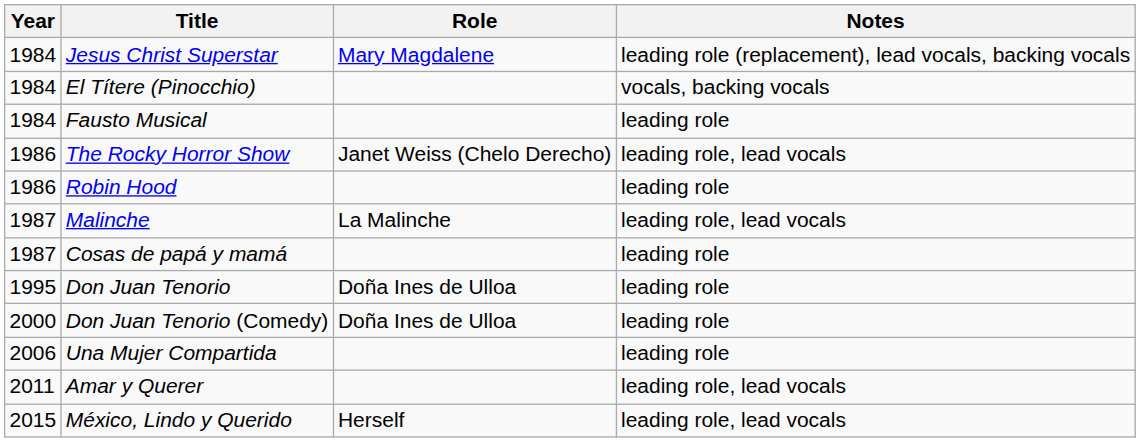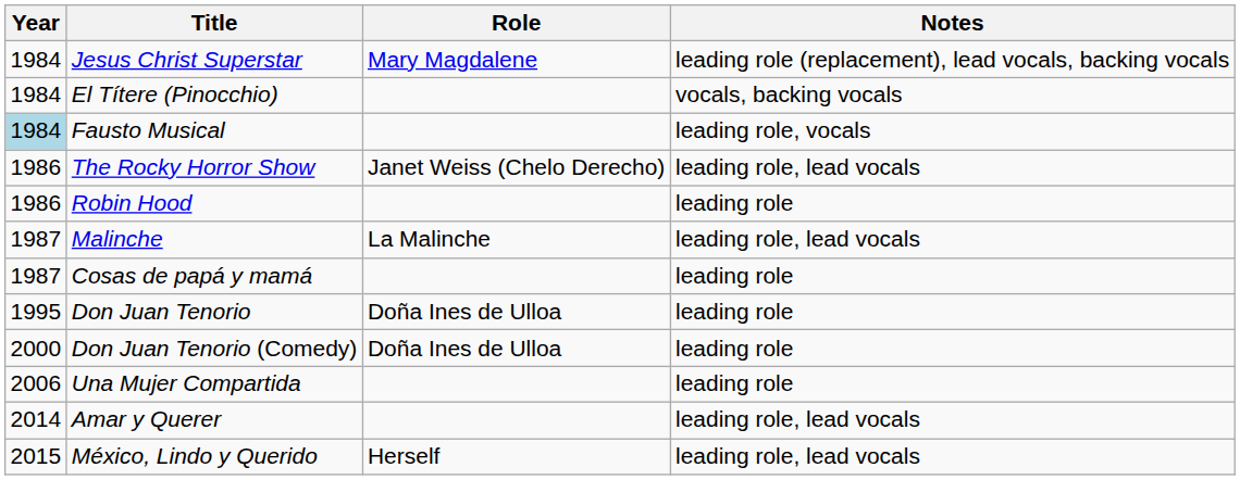 <table class="wikitable sortable">
 <tr>
 <th>Year</th>
 <th>Title</th>
 <th>Role</th>
 <th class="unsortable">Notes</th>
 </tr>
 <tr>
 <td>1984</td>
 <td><em><a href='#'>Jesus Christ Superstar</a></em></td>
 <td><a href='#'>Mary Magdalene</a></td>
 <td>leading role (replacement), lead vocals, backing vocals</td>
 </tr>
 <tr>
 <td>1984</td>
 <td><em>El Títere (Pinocchio)</em></td>
 <td></td>
 <td>vocals, backing vocals</td>
 </tr>
 <tr>
-<td>1984</td>
+<td style="background: lightblue;">1984</td>
 <td><em>Fausto Musical</em></td>
 <td></td>
-<td>leading role</td>
+<td>leading role, vocals</td>
 </tr>
 <tr>
 <td>1986</td>
 <td><em><a href='#'>The Rocky Horror Show</a></em></td>
 <td>Janet Weiss (Chelo Derecho)</td>
 <td>leading role, lead vocals</td>
 </tr>
 <tr>
 <td>1986</td>
 <td><em><a href='#'>Robin Hood</a></em></td>
 <td></td>
 <td>leading role</td>
 </tr>
 <tr>
 <td>1987</td>
 <td><em><a href='#'>Malinche</a></em></td>
 <td>La Malinche</td>
 <td>leading role, lead vocals</td>
 </tr>
 <tr>
 <td>1987</td>
 <td><em>Cosas de papá y mamá</em></td>
 <td></td>
 <td>leading role</td>
 </tr>
 <tr>
 <td>1995</td>
 <td><em>Don Juan Tenorio</em></td>
 <td>Doña Ines de Ulloa</td>
 <td>leading role</td>
 </tr>
 <tr>
 <td>2000</td>
 <td><em>Don Juan Tenorio</em> (Comedy)</td>
 <td>Doña Ines de Ulloa</td>
 <td>leading role</td>
 </tr>
 <tr>
 <td>2006</td>
 <td><em>Una Mujer Compartida</em></td>
 <td></td>
 <td>leading role</td>
 </tr>
 <tr>
-<td>2011</td>
+<td>2014</td>
 <td><em>Amar y Querer</em></td>
 <td></td>
 <td>leading role, lead vocals</td>
 </tr>
 <tr>
 <td>2015</td>
 <td><em>México, Lindo y Querido</em></td>
 <td>Herself</td>
 <td>leading role, lead vocals</td>
 </tr>
 </table>
